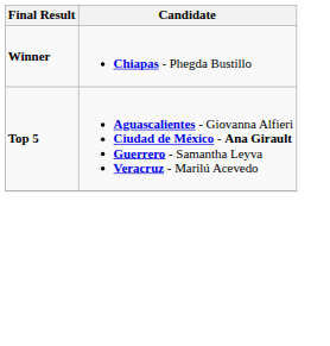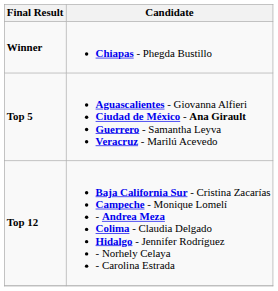 <table class="wikitable">
 <tr>
 <th>Final Result</th>
 <th>Candidate</th>
 </tr>
 <tr>
 <td><strong>Winner</strong></td>
 <td><br><ul><li><strong> <a href='#'>Chiapas</a></strong> - Phegda Bustillo</li></ul></td>
 </tr>
 <tr>
 <td><strong>Top 5</strong></td>
 <td><br><ul><li><strong> <a href='#'>Aguascalientes</a></strong> - Giovanna Alfieri</li><li><strong> <a href='#'>Ciudad de México</a></strong> - <strong>Ana Girault</strong></li><li><strong> <a href='#'>Guerrero</a></strong> - Samantha Leyva</li><li><strong> <a href='#'>Veracruz</a></strong> - Marilú Acevedo</li></ul></td>
 </tr>
 <tr>
+<td><strong>Top 12</strong></td>
+<td><br><ul><li><strong> <a href='#'>Baja California Sur</a></strong> - Cristina Zacarías</li><li><strong> <a href='#'>Campeche</a></strong> - Monique Lomelí</li><li><strong></strong> - <strong><a href='#'>Andrea Meza</a></strong></li><li><strong> <a href='#'>Colima</a></strong> - Claudia Delgado</li><li><strong> <a href='#'>Hidalgo</a></strong> - Jennifer Rodríguez</li><li><strong></strong> - Norhely Celaya</li><li><strong></strong> - Carolina Estrada</li></ul></td>
+</tr>
+<tr>
 </tr>
 </table>
